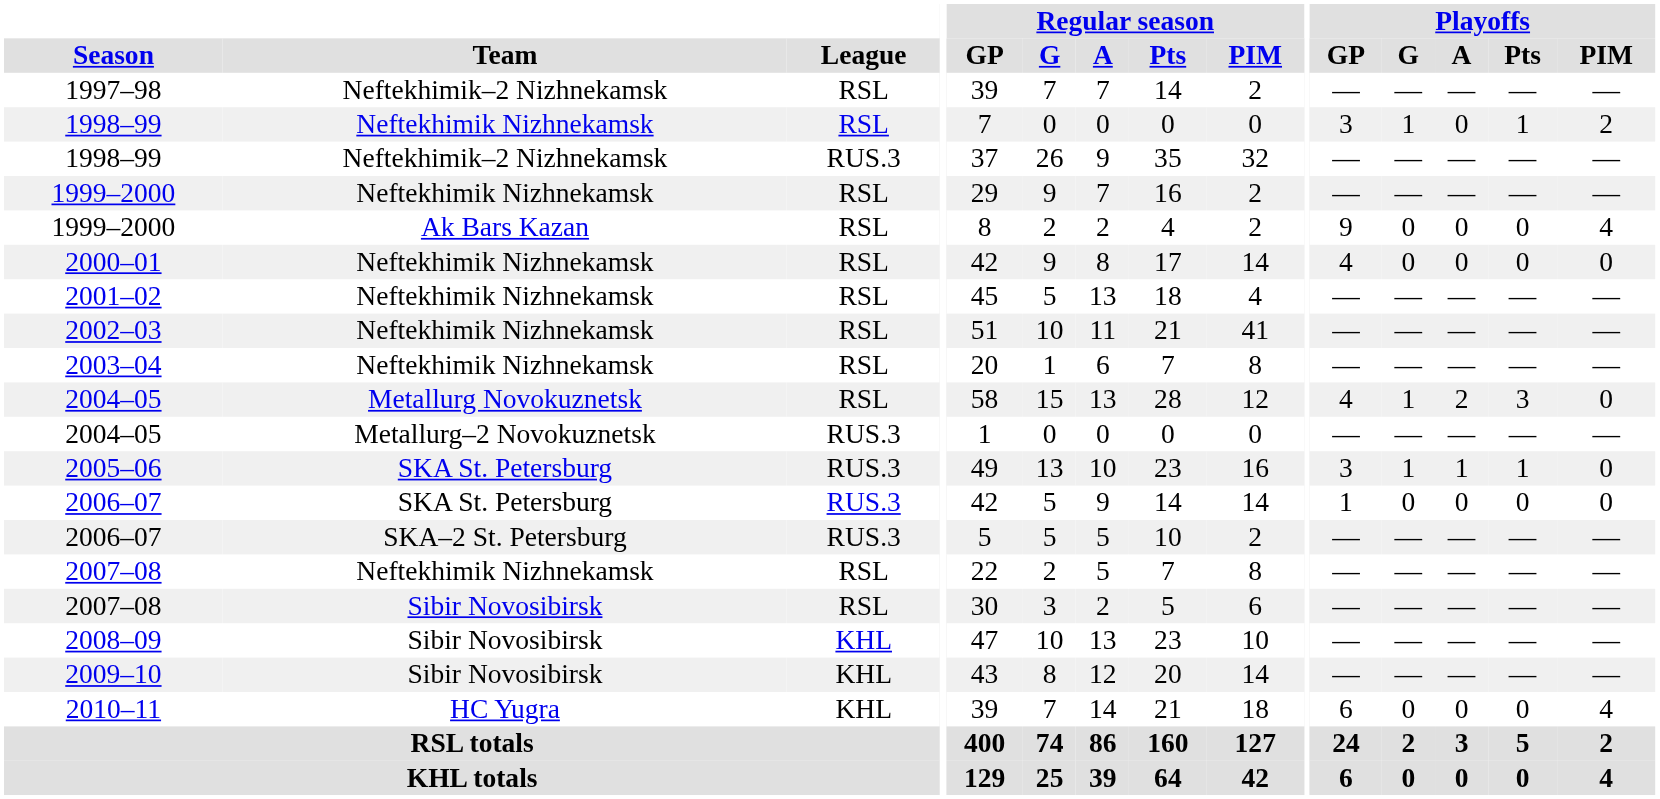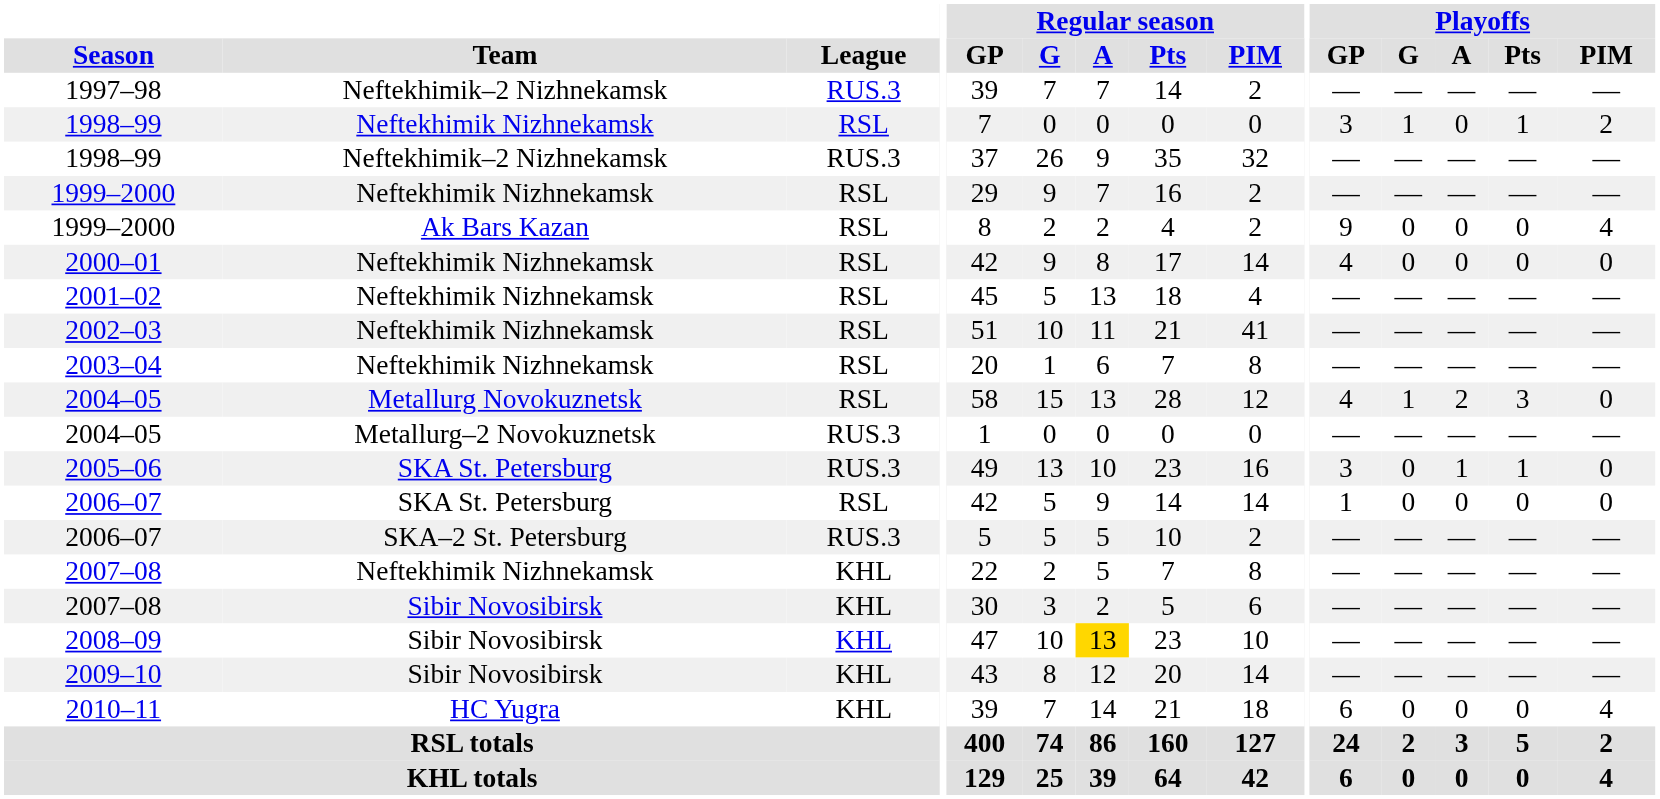 <table border="0" cellpadding="1" cellspacing="0" style="text-align:center; width:60em">
 <tr bgcolor="#e0e0e0">
 <th colspan="3"  bgcolor="#ffffff"></th>
 <th rowspan="99" bgcolor="#ffffff"></th>
 <th colspan="5"><a href='#'>Regular season</a></th>
 <th rowspan="99" bgcolor="#ffffff"></th>
 <th colspan="5"><a href='#'>Playoffs</a></th>
 </tr>
 <tr bgcolor="#e0e0e0">
 <th><a href='#'>Season</a></th>
 <th>Team</th>
 <th>League</th>
 <th>GP</th>
 <th><a href='#'>G</a></th>
 <th><a href='#'>A</a></th>
 <th><a href='#'>Pts</a></th>
 <th><a href='#'>PIM</a></th>
 <th>GP</th>
 <th>G</th>
 <th>A</th>
 <th>Pts</th>
 <th>PIM</th>
 </tr>
 <tr>
 <td>1997–98</td>
 <td>Neftekhimik–2 Nizhnekamsk</td>
-<td>RSL</td>
+<td><a href='#'>RUS.3</a></td>
 <td>39</td>
 <td>7</td>
 <td>7</td>
 <td>14</td>
 <td>2</td>
 <td>—</td>
 <td>—</td>
 <td>—</td>
 <td>—</td>
 <td>—</td>
 </tr>
 <tr bgcolor="#f0f0f0">
 <td><a href='#'>1998–99</a></td>
 <td><a href='#'>Neftekhimik Nizhnekamsk</a></td>
 <td><a href='#'>RSL</a></td>
 <td>7</td>
 <td>0</td>
 <td>0</td>
 <td>0</td>
 <td>0</td>
 <td>3</td>
 <td>1</td>
 <td>0</td>
 <td>1</td>
 <td>2</td>
 </tr>
 <tr>
 <td>1998–99</td>
 <td>Neftekhimik–2 Nizhnekamsk</td>
 <td>RUS.3</td>
 <td>37</td>
 <td>26</td>
 <td>9</td>
 <td>35</td>
 <td>32</td>
 <td>—</td>
 <td>—</td>
 <td>—</td>
 <td>—</td>
 <td>—</td>
 </tr>
 <tr bgcolor="#f0f0f0">
 <td><a href='#'>1999–2000</a></td>
 <td>Neftekhimik Nizhnekamsk</td>
 <td>RSL</td>
 <td>29</td>
 <td>9</td>
 <td>7</td>
 <td>16</td>
 <td>2</td>
 <td>—</td>
 <td>—</td>
 <td>—</td>
 <td>—</td>
 <td>—</td>
 </tr>
 <tr>
 <td>1999–2000</td>
 <td><a href='#'>Ak Bars Kazan</a></td>
 <td>RSL</td>
 <td>8</td>
 <td>2</td>
 <td>2</td>
 <td>4</td>
 <td>2</td>
 <td>9</td>
 <td>0</td>
 <td>0</td>
 <td>0</td>
 <td>4</td>
 </tr>
 <tr bgcolor="#f0f0f0">
 <td><a href='#'>2000–01</a></td>
 <td>Neftekhimik Nizhnekamsk</td>
 <td>RSL</td>
 <td>42</td>
 <td>9</td>
 <td>8</td>
 <td>17</td>
 <td>14</td>
 <td>4</td>
 <td>0</td>
 <td>0</td>
 <td>0</td>
 <td>0</td>
 </tr>
 <tr>
 <td><a href='#'>2001–02</a></td>
 <td>Neftekhimik Nizhnekamsk</td>
 <td>RSL</td>
 <td>45</td>
 <td>5</td>
 <td>13</td>
 <td>18</td>
 <td>4</td>
 <td>—</td>
 <td>—</td>
 <td>—</td>
 <td>—</td>
 <td>—</td>
 </tr>
 <tr bgcolor="#f0f0f0">
 <td><a href='#'>2002–03</a></td>
 <td>Neftekhimik Nizhnekamsk</td>
 <td>RSL</td>
 <td>51</td>
 <td>10</td>
 <td>11</td>
 <td>21</td>
 <td>41</td>
 <td>—</td>
 <td>—</td>
 <td>—</td>
 <td>—</td>
 <td>—</td>
 </tr>
 <tr>
 <td><a href='#'>2003–04</a></td>
 <td>Neftekhimik Nizhnekamsk</td>
 <td>RSL</td>
 <td>20</td>
 <td>1</td>
 <td>6</td>
 <td>7</td>
 <td>8</td>
 <td>—</td>
 <td>—</td>
 <td>—</td>
 <td>—</td>
 <td>—</td>
 </tr>
 <tr bgcolor="#f0f0f0">
 <td><a href='#'>2004–05</a></td>
 <td><a href='#'>Metallurg Novokuznetsk</a></td>
 <td>RSL</td>
 <td>58</td>
 <td>15</td>
 <td>13</td>
 <td>28</td>
 <td>12</td>
 <td>4</td>
 <td>1</td>
 <td>2</td>
 <td>3</td>
 <td>0</td>
 </tr>
 <tr>
 <td>2004–05</td>
 <td>Metallurg–2 Novokuznetsk</td>
 <td>RUS.3</td>
 <td>1</td>
 <td>0</td>
 <td>0</td>
 <td>0</td>
 <td>0</td>
 <td>—</td>
 <td>—</td>
 <td>—</td>
 <td>—</td>
 <td>—</td>
 </tr>
 <tr bgcolor="#f0f0f0">
 <td><a href='#'>2005–06</a></td>
 <td><a href='#'>SKA St. Petersburg</a></td>
 <td>RUS.3</td>
 <td>49</td>
 <td>13</td>
 <td>10</td>
 <td>23</td>
 <td>16</td>
 <td>3</td>
-<td>1</td>
+<td>0</td>
 <td>1</td>
 <td>1</td>
 <td>0</td>
 </tr>
 <tr>
 <td><a href='#'>2006–07</a></td>
 <td>SKA St. Petersburg</td>
-<td><a href='#'>RUS.3</a></td>
+<td>RSL</td>
 <td>42</td>
 <td>5</td>
 <td>9</td>
 <td>14</td>
 <td>14</td>
 <td>1</td>
 <td>0</td>
 <td>0</td>
 <td>0</td>
 <td>0</td>
 </tr>
 <tr bgcolor="#f0f0f0">
 <td>2006–07</td>
 <td>SKA–2 St. Petersburg</td>
 <td>RUS.3</td>
 <td>5</td>
 <td>5</td>
 <td>5</td>
 <td>10</td>
 <td>2</td>
 <td>—</td>
 <td>—</td>
 <td>—</td>
 <td>—</td>
 <td>—</td>
 </tr>
 <tr>
 <td><a href='#'>2007–08</a></td>
 <td>Neftekhimik Nizhnekamsk</td>
-<td>RSL</td>
+<td>KHL</td>
 <td>22</td>
 <td>2</td>
 <td>5</td>
 <td>7</td>
 <td>8</td>
 <td>—</td>
 <td>—</td>
 <td>—</td>
 <td>—</td>
 <td>—</td>
 </tr>
 <tr bgcolor="#f0f0f0">
 <td>2007–08</td>
 <td><a href='#'>Sibir Novosibirsk</a></td>
-<td>RSL</td>
+<td>KHL</td>
 <td>30</td>
 <td>3</td>
 <td>2</td>
 <td>5</td>
 <td>6</td>
 <td>—</td>
 <td>—</td>
 <td>—</td>
 <td>—</td>
 <td>—</td>
 </tr>
 <tr>
 <td><a href='#'>2008–09</a></td>
 <td>Sibir Novosibirsk</td>
 <td><a href='#'>KHL</a></td>
 <td>47</td>
 <td>10</td>
-<td>13</td>
+<td style="background: gold;">13</td>
 <td>23</td>
 <td>10</td>
 <td>—</td>
 <td>—</td>
 <td>—</td>
 <td>—</td>
 <td>—</td>
 </tr>
 <tr bgcolor="#f0f0f0">
 <td><a href='#'>2009–10</a></td>
 <td>Sibir Novosibirsk</td>
 <td>KHL</td>
 <td>43</td>
 <td>8</td>
 <td>12</td>
 <td>20</td>
 <td>14</td>
 <td>—</td>
 <td>—</td>
 <td>—</td>
 <td>—</td>
 <td>—</td>
 </tr>
 <tr>
 <td><a href='#'>2010–11</a></td>
 <td><a href='#'>HC Yugra</a></td>
 <td>KHL</td>
 <td>39</td>
 <td>7</td>
 <td>14</td>
 <td>21</td>
 <td>18</td>
 <td>6</td>
 <td>0</td>
 <td>0</td>
 <td>0</td>
 <td>4</td>
 </tr>
 <tr bgcolor="#e0e0e0">
 <th colspan="3">RSL totals</th>
 <th>400</th>
 <th>74</th>
 <th>86</th>
 <th>160</th>
 <th>127</th>
 <th>24</th>
 <th>2</th>
 <th>3</th>
 <th>5</th>
 <th>2</th>
 </tr>
 <tr bgcolor="#e0e0e0">
 <th colspan="3">KHL totals</th>
 <th>129</th>
 <th>25</th>
 <th>39</th>
 <th>64</th>
 <th>42</th>
 <th>6</th>
 <th>0</th>
 <th>0</th>
 <th>0</th>
 <th>4</th>
 </tr>
 </table>
